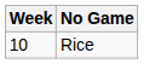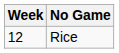 <table class="wikitable" style="font-size:95%">
 <tr>
 <th>Week</th>
 <th colspan="10">No Game</th>
 </tr>
 <tr>
-<td>10</td>
+<td>12</td>
 <td>Rice</td>
 </tr>
 </table>
